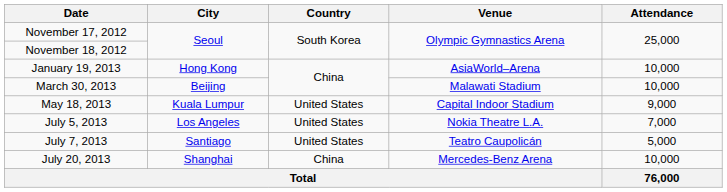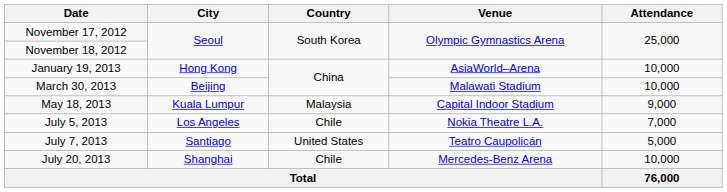 <table class="wikitable" style="text-align:center;">
 <tr>
 <th scope="col" style="width:12em;">Date</th>
 <th scope="col" style="width:10em;">City</th>
 <th scope="col" style="width:10em;">Country</th>
 <th scope="col" style="width:18em;">Venue</th>
 <th scope="col" style="width:10em;">Attendance</th>
 </tr>
 <tr>
 <td>November 17, 2012</td>
 <td rowspan="2"><a href='#'>Seoul</a></td>
 <td rowspan="2">South Korea</td>
 <td rowspan="2"><a href='#'>Olympic Gymnastics Arena</a></td>
 <td rowspan="2">25,000</td>
 </tr>
 <tr>
 <td>November 18, 2012</td>
 </tr>
 <tr>
 <td>January 19, 2013</td>
 <td><a href='#'>Hong Kong</a></td>
 <td rowspan="2">China</td>
 <td><a href='#'>AsiaWorld–Arena</a></td>
 <td>10,000</td>
 </tr>
 <tr>
 <td>March 30, 2013</td>
 <td><a href='#'>Beijing</a></td>
 <td><a href='#'>Malawati Stadium</a></td>
 <td>10,000</td>
 </tr>
 <tr>
 <td>May 18, 2013</td>
 <td><a href='#'>Kuala Lumpur</a></td>
-<td>United States</td>
+<td>Malaysia</td>
 <td><a href='#'>Capital Indoor Stadium</a></td>
 <td>9,000</td>
 </tr>
 <tr>
 <td>July 5, 2013</td>
 <td><a href='#'>Los Angeles</a></td>
-<td>United States</td>
+<td>Chile</td>
 <td><a href='#'>Nokia Theatre L.A.</a></td>
 <td>7,000</td>
 </tr>
 <tr>
 <td>July 7, 2013</td>
 <td><a href='#'>Santiago</a></td>
 <td>United States</td>
 <td><a href='#'>Teatro Caupolicán</a></td>
 <td>5,000</td>
 </tr>
 <tr>
 <td>July 20, 2013</td>
 <td><a href='#'>Shanghai</a></td>
-<td>China</td>
+<td>Chile</td>
 <td><a href='#'>Mercedes-Benz Arena</a></td>
 <td>10,000</td>
 </tr>
 <tr>
 <th colspan="4">Total</th>
 <th>76,000</th>
 </tr>
 </table>
